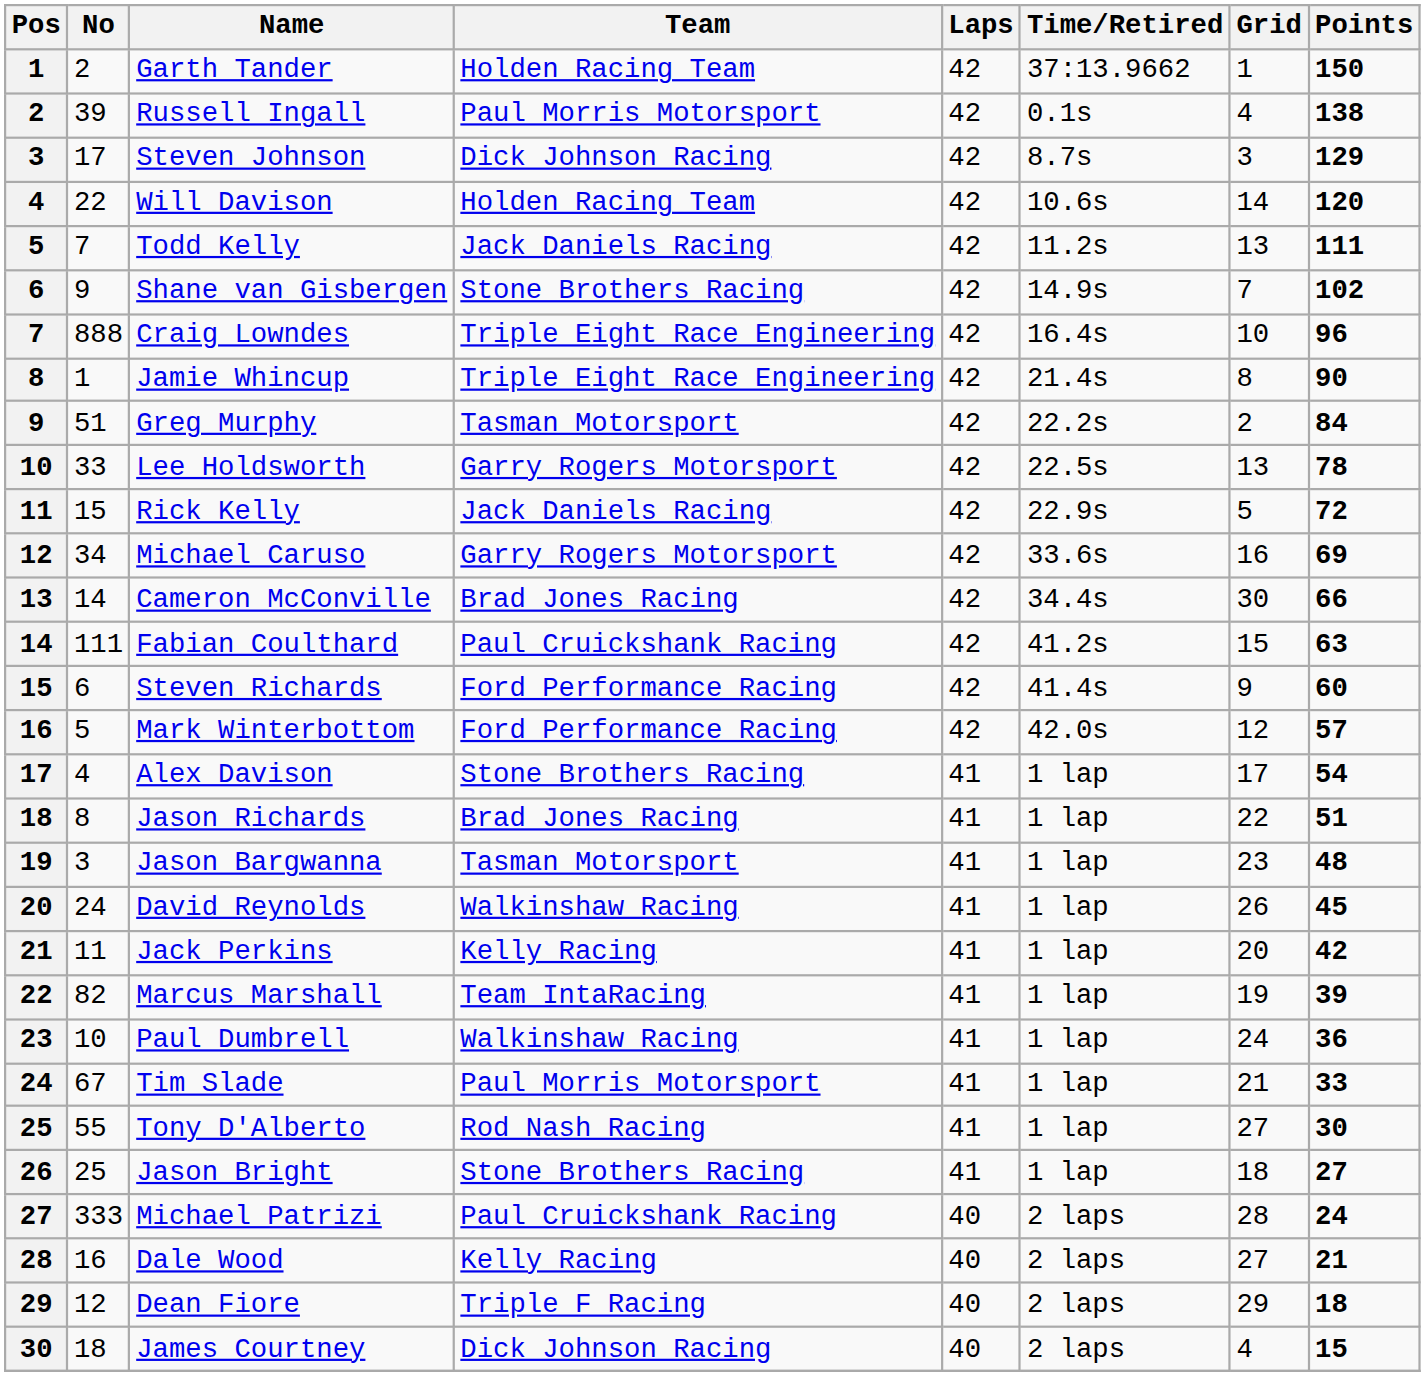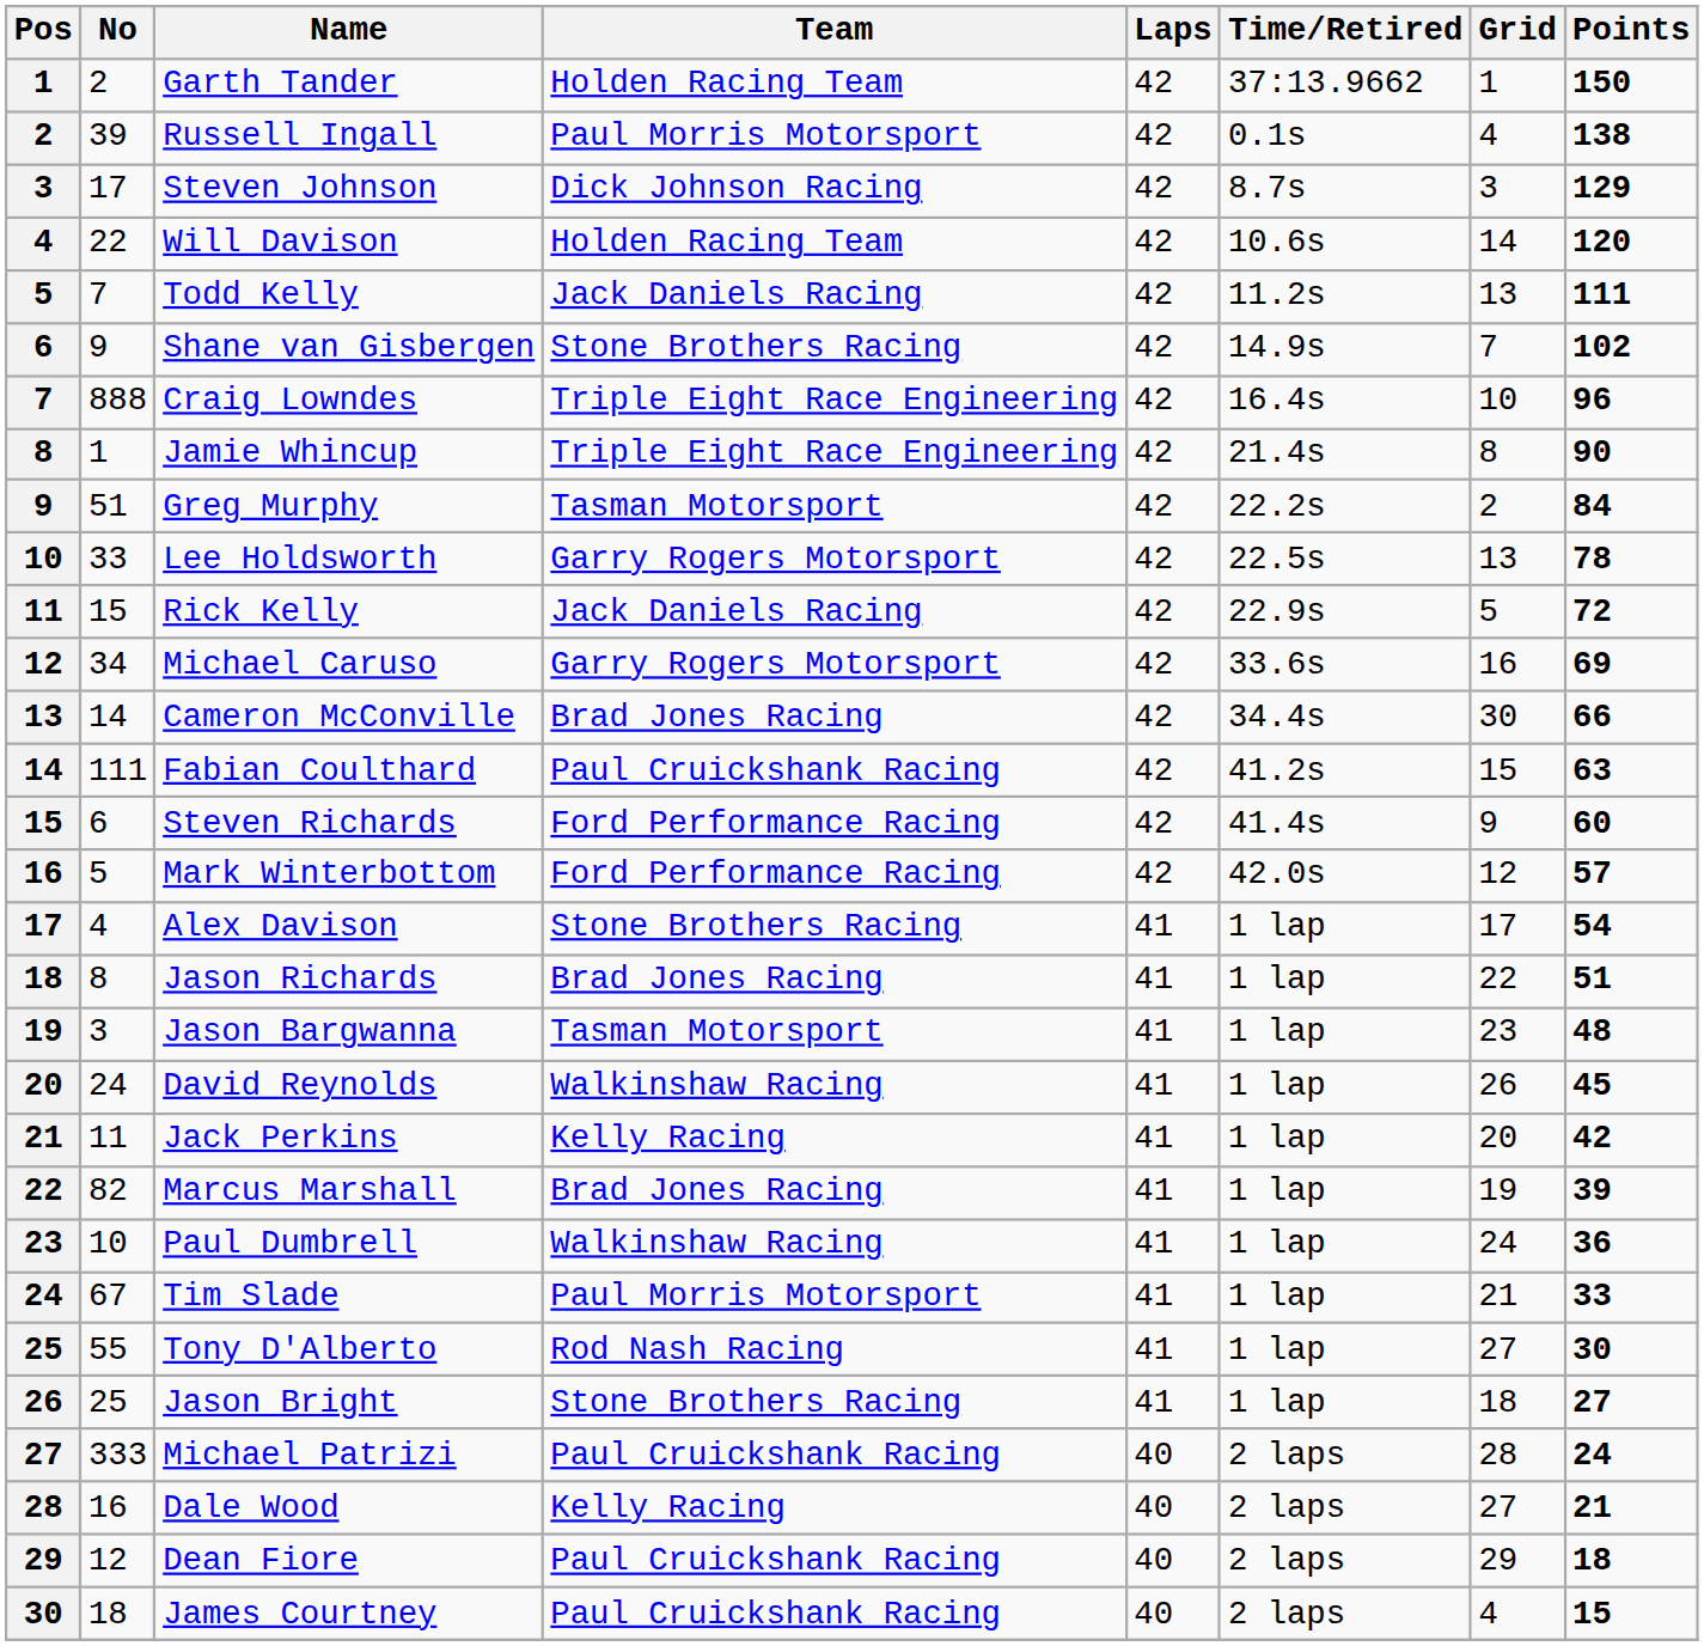 <table class="wikitable" style="font-size: 95%;">
 <tr>
 <th>Pos</th>
 <th>No</th>
 <th>Name</th>
 <th>Team</th>
 <th>Laps</th>
 <th>Time/Retired</th>
 <th>Grid</th>
 <th>Points</th>
 </tr>
 <tr>
 <th>1</th>
 <td>2</td>
 <td><a href='#'>Garth Tander</a></td>
 <td><a href='#'>Holden Racing Team</a></td>
 <td>42</td>
 <td>37:13.9662</td>
 <td>1</td>
 <td><strong>150</strong></td>
 </tr>
 <tr>
 <th>2</th>
 <td>39</td>
 <td><a href='#'>Russell Ingall</a></td>
 <td><a href='#'>Paul Morris Motorsport</a></td>
 <td>42</td>
 <td>0.1s</td>
 <td>4</td>
 <td><strong>138</strong></td>
 </tr>
 <tr>
 <th>3</th>
 <td>17</td>
 <td><a href='#'>Steven Johnson</a></td>
 <td><a href='#'>Dick Johnson Racing</a></td>
 <td>42</td>
 <td>8.7s</td>
 <td>3</td>
 <td><strong>129</strong></td>
 </tr>
 <tr>
 <th>4</th>
 <td>22</td>
 <td><a href='#'>Will Davison</a></td>
 <td><a href='#'>Holden Racing Team</a></td>
 <td>42</td>
 <td>10.6s</td>
 <td>14</td>
 <td><strong>120</strong></td>
 </tr>
 <tr>
 <th>5</th>
 <td>7</td>
 <td><a href='#'>Todd Kelly</a></td>
 <td><a href='#'>Jack Daniels Racing</a></td>
 <td>42</td>
 <td>11.2s</td>
 <td>13</td>
 <td><strong>111</strong></td>
 </tr>
 <tr>
 <th>6</th>
 <td>9</td>
 <td><a href='#'>Shane van Gisbergen</a></td>
 <td><a href='#'>Stone Brothers Racing</a></td>
 <td>42</td>
 <td>14.9s</td>
 <td>7</td>
 <td><strong>102</strong></td>
 </tr>
 <tr>
 <th>7</th>
 <td>888</td>
 <td><a href='#'>Craig Lowndes</a></td>
 <td><a href='#'>Triple Eight Race Engineering</a></td>
 <td>42</td>
 <td>16.4s</td>
 <td>10</td>
 <td><strong>96</strong></td>
 </tr>
 <tr>
 <th>8</th>
 <td>1</td>
 <td><a href='#'>Jamie Whincup</a></td>
 <td><a href='#'>Triple Eight Race Engineering</a></td>
 <td>42</td>
 <td>21.4s</td>
 <td>8</td>
 <td><strong>90</strong></td>
 </tr>
 <tr>
 <th>9</th>
 <td>51</td>
 <td><a href='#'>Greg Murphy</a></td>
 <td><a href='#'>Tasman Motorsport</a></td>
 <td>42</td>
 <td>22.2s</td>
 <td>2</td>
 <td><strong>84</strong></td>
 </tr>
 <tr>
 <th>10</th>
 <td>33</td>
 <td><a href='#'>Lee Holdsworth</a></td>
 <td><a href='#'>Garry Rogers Motorsport</a></td>
 <td>42</td>
 <td>22.5s</td>
 <td>13</td>
 <td><strong>78</strong></td>
 </tr>
 <tr>
 <th>11</th>
 <td>15</td>
 <td><a href='#'>Rick Kelly</a></td>
 <td><a href='#'>Jack Daniels Racing</a></td>
 <td>42</td>
 <td>22.9s</td>
 <td>5</td>
 <td><strong>72</strong></td>
 </tr>
 <tr>
 <th>12</th>
 <td>34</td>
 <td><a href='#'>Michael Caruso</a></td>
 <td><a href='#'>Garry Rogers Motorsport</a></td>
 <td>42</td>
 <td>33.6s</td>
 <td>16</td>
 <td><strong>69</strong></td>
 </tr>
 <tr>
 <th>13</th>
 <td>14</td>
 <td><a href='#'>Cameron McConville</a></td>
 <td><a href='#'>Brad Jones Racing</a></td>
 <td>42</td>
 <td>34.4s</td>
 <td>30</td>
 <td><strong>66</strong></td>
 </tr>
 <tr>
 <th>14</th>
 <td>111</td>
 <td><a href='#'>Fabian Coulthard</a></td>
 <td><a href='#'>Paul Cruickshank Racing</a></td>
 <td>42</td>
 <td>41.2s</td>
 <td>15</td>
 <td><strong>63</strong></td>
 </tr>
 <tr>
 <th>15</th>
 <td>6</td>
 <td><a href='#'>Steven Richards</a></td>
 <td><a href='#'>Ford Performance Racing</a></td>
 <td>42</td>
 <td>41.4s</td>
 <td>9</td>
 <td><strong>60</strong></td>
 </tr>
 <tr>
 <th>16</th>
 <td>5</td>
 <td><a href='#'>Mark Winterbottom</a></td>
 <td><a href='#'>Ford Performance Racing</a></td>
 <td>42</td>
 <td>42.0s</td>
 <td>12</td>
 <td><strong>57</strong></td>
 </tr>
 <tr>
 <th>17</th>
 <td>4</td>
 <td><a href='#'>Alex Davison</a></td>
 <td><a href='#'>Stone Brothers Racing</a></td>
 <td>41</td>
 <td> 1 lap</td>
 <td>17</td>
 <td><strong>54</strong></td>
 </tr>
 <tr>
 <th>18</th>
 <td>8</td>
 <td><a href='#'>Jason Richards</a></td>
 <td><a href='#'>Brad Jones Racing</a></td>
 <td>41</td>
 <td> 1 lap</td>
 <td>22</td>
 <td><strong>51</strong></td>
 </tr>
 <tr>
 <th>19</th>
 <td>3</td>
 <td><a href='#'>Jason Bargwanna</a></td>
 <td><a href='#'>Tasman Motorsport</a></td>
 <td>41</td>
 <td> 1 lap</td>
 <td>23</td>
 <td><strong>48</strong></td>
 </tr>
 <tr>
 <th>20</th>
 <td>24</td>
 <td><a href='#'>David Reynolds</a></td>
 <td><a href='#'>Walkinshaw Racing</a></td>
 <td>41</td>
 <td> 1 lap</td>
 <td>26</td>
 <td><strong>45</strong></td>
 </tr>
 <tr>
 <th>21</th>
 <td>11</td>
 <td><a href='#'>Jack Perkins</a></td>
 <td><a href='#'>Kelly Racing</a></td>
 <td>41</td>
 <td> 1 lap</td>
 <td>20</td>
 <td><strong>42</strong></td>
 </tr>
 <tr>
 <th>22</th>
 <td>82</td>
 <td><a href='#'>Marcus Marshall</a></td>
-<td><a href='#'>Team IntaRacing</a></td>
+<td><a href='#'>Brad Jones Racing</a></td>
 <td>41</td>
 <td> 1 lap</td>
 <td>19</td>
 <td><strong>39</strong></td>
 </tr>
 <tr>
 <th>23</th>
 <td>10</td>
 <td><a href='#'>Paul Dumbrell</a></td>
 <td><a href='#'>Walkinshaw Racing</a></td>
 <td>41</td>
 <td> 1 lap</td>
 <td>24</td>
 <td><strong>36</strong></td>
 </tr>
 <tr>
 <th>24</th>
 <td>67</td>
 <td><a href='#'>Tim Slade</a></td>
 <td><a href='#'>Paul Morris Motorsport</a></td>
 <td>41</td>
 <td> 1 lap</td>
 <td>21</td>
 <td><strong>33</strong></td>
 </tr>
 <tr>
 <th>25</th>
 <td>55</td>
 <td><a href='#'>Tony D'Alberto</a></td>
 <td><a href='#'>Rod Nash Racing</a></td>
 <td>41</td>
 <td> 1 lap</td>
 <td>27</td>
 <td><strong>30</strong></td>
 </tr>
 <tr>
 <th>26</th>
 <td>25</td>
 <td><a href='#'>Jason Bright</a></td>
 <td><a href='#'>Stone Brothers Racing</a></td>
 <td>41</td>
 <td> 1 lap</td>
 <td>18</td>
 <td><strong>27</strong></td>
 </tr>
 <tr>
 <th>27</th>
 <td>333</td>
 <td><a href='#'>Michael Patrizi</a></td>
 <td><a href='#'>Paul Cruickshank Racing</a></td>
 <td>40</td>
 <td> 2 laps</td>
 <td>28</td>
 <td><strong>24</strong></td>
 </tr>
 <tr>
 <th>28</th>
 <td>16</td>
 <td><a href='#'>Dale Wood</a></td>
 <td><a href='#'>Kelly Racing</a></td>
 <td>40</td>
 <td> 2 laps</td>
 <td>27</td>
 <td><strong>21</strong></td>
 </tr>
 <tr>
 <th>29</th>
 <td>12</td>
 <td><a href='#'>Dean Fiore</a></td>
-<td><a href='#'>Triple F Racing</a></td>
+<td><a href='#'>Paul Cruickshank Racing</a></td>
 <td>40</td>
 <td> 2 laps</td>
 <td>29</td>
 <td><strong>18</strong></td>
 </tr>
 <tr>
 <th>30</th>
 <td>18</td>
 <td><a href='#'>James Courtney</a></td>
-<td><a href='#'>Dick Johnson Racing</a></td>
+<td><a href='#'>Paul Cruickshank Racing</a></td>
 <td>40</td>
 <td> 2 laps</td>
 <td>4</td>
 <td><strong>15</strong></td>
 </tr>
 <tr>
 </tr>
 </table>
